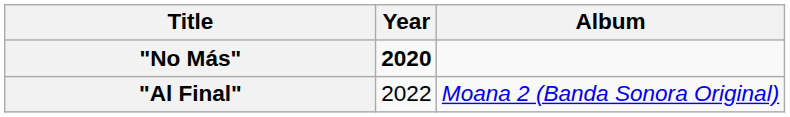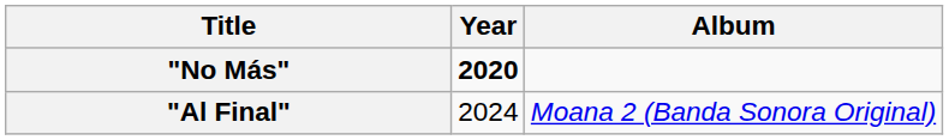 <table class="wikitable plainrowheaders" style="text-align:center;">
 <tr>
 <th scope="col" style="width:16em;">Title</th>
 <th scope="col">Year</th>
 <th scope="col">Album</th>
 </tr>
 <tr>
 <th scope="row">"No Más"</th>
 <td><strong>2020</strong></td>
 <td></td>
 </tr>
 <tr>
 <th scope="row">"Al Final" <br></th>
-<td>2022</td>
+<td>2024</td>
 <td><em><a href='#'>Moana 2 (Banda Sonora Original)</a></em></td>
 </tr>
 </table>
